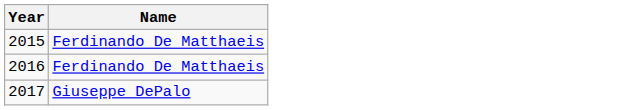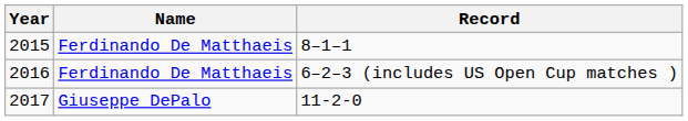 <table class="wikitable">
 <tr>
 <th>Year</th>
 <th>Name</th>
+<th>Record</th>
 </tr>
 <tr>
 <td>2015</td>
 <td><a href='#'>Ferdinando De Matthaeis</a></td>
+<td>8–1–1</td>
 </tr>
 <tr>
 <td>2016</td>
 <td><a href='#'>Ferdinando De Matthaeis</a></td>
+<td>6–2–3 (includes US Open Cup matches )</td>
 </tr>
 <tr>
 <td>2017</td>
 <td><a href='#'>Giuseppe DePalo</a></td>
+<td>11-2-0</td>
 </tr>
 </table>
